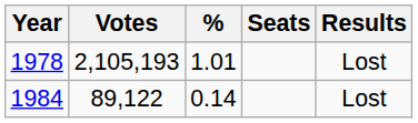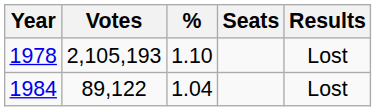 <table class="wikitable" style="text-align:center">
 <tr>
 <th>Year</th>
 <th>Votes</th>
 <th>%</th>
 <th>Seats</th>
 <th>Results</th>
 </tr>
 <tr>
 <td><a href='#'>1978</a></td>
 <td>2,105,193</td>
-<td>1.01</td>
+<td>1.10</td>
 <td></td>
 <td>Lost</td>
 </tr>
 <tr>
 <td><a href='#'>1984</a></td>
 <td>89,122</td>
-<td>0.14</td>
+<td>1.04</td>
 <td></td>
 <td>Lost</td>
 </tr>
 </table>
